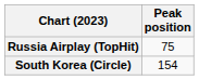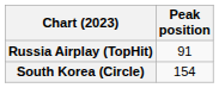 <table class="wikitable sortable plainrowheaders" style="text-align:center">
 <tr>
 <th scope="col">Chart (2023)</th>
 <th scope="col">Peak<br>position</th>
 </tr>
 <tr>
 <th scope="row">Russia Airplay (TopHit)</th>
-<td>75</td>
+<td>91</td>
 </tr>
 <tr>
 <th scope="row">South Korea (Circle)</th>
 <td>154</td>
 </tr>
 </table>
